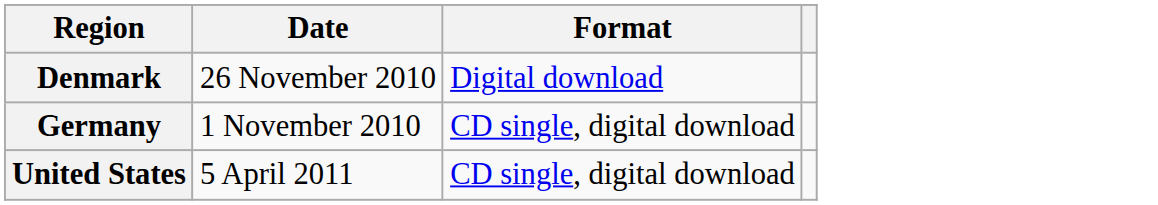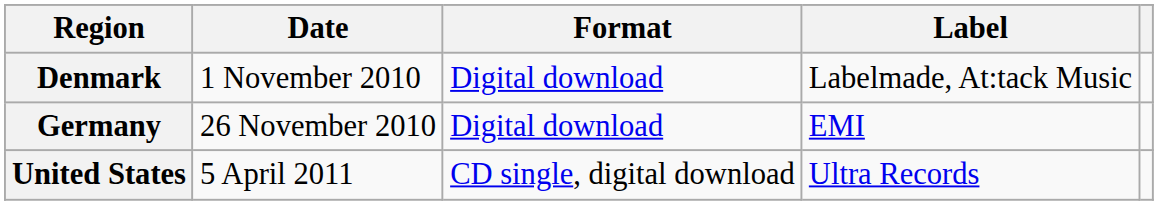 <table class="wikitable plainrowheaders">
 <tr>
 <th scope="col">Region</th>
 <th scope="col">Date</th>
 <th scope="col">Format</th>
+<th scope="col">Label</th>
 <th scope="col"></th>
 </tr>
 <tr>
 <th scope="row">Denmark</th>
-<td>26 November 2010</td>
+<td>1 November 2010</td>
 <td><a href='#'>Digital download</a></td>
+<td>Labelmade, At:tack Music</td>
 <td></td>
 </tr>
 <tr>
 <th scope="row">Germany</th>
-<td>1 November 2010</td>
-<td><a href='#'>CD single</a>, digital download</td>
+<td>26 November 2010</td>
+<td><a href='#'>Digital download</a></td>
+<td><a href='#'>EMI</a></td>
 <td></td>
 </tr>
 <tr>
 <th scope="row">United States</th>
 <td>5 April 2011</td>
 <td><a href='#'>CD single</a>, digital download</td>
+<td><a href='#'>Ultra Records</a></td>
 <td></td>
 </tr>
 </table>
